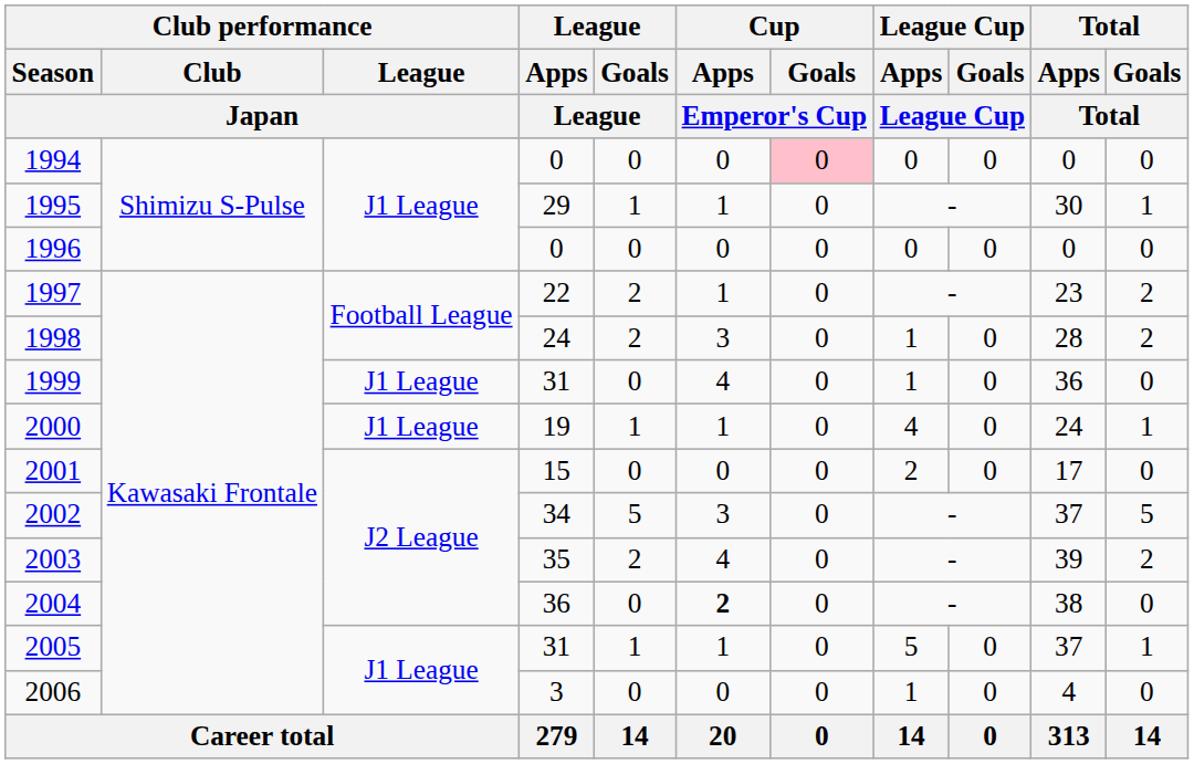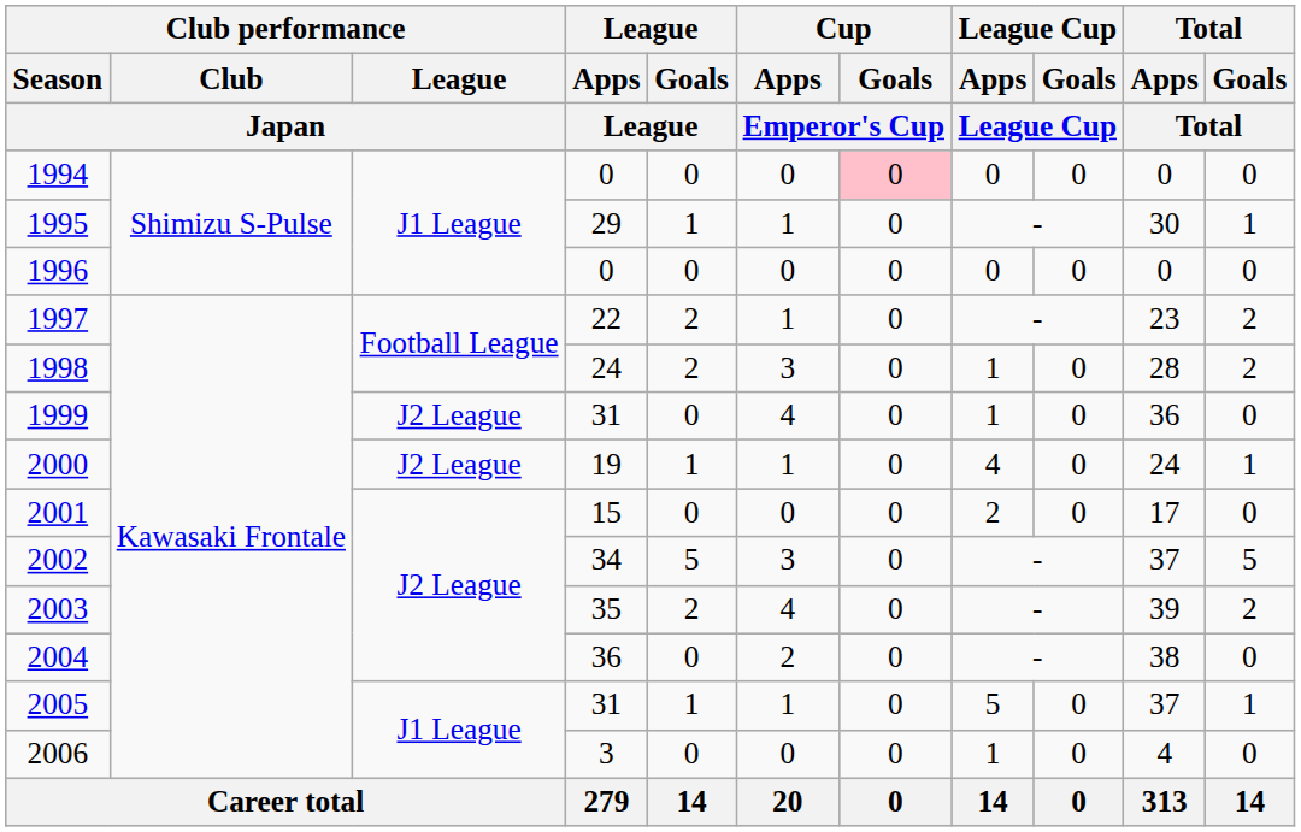 <table class="wikitable" style="text-align:center">
 <tr>
 <th colspan=3>Club performance</th>
 <th colspan=2>League</th>
 <th colspan=2>Cup</th>
 <th colspan=2>League Cup</th>
 <th colspan=2>Total</th>
 </tr>
 <tr>
 <th>Season</th>
 <th>Club</th>
 <th>League</th>
 <th>Apps</th>
 <th>Goals</th>
 <th>Apps</th>
 <th>Goals</th>
 <th>Apps</th>
 <th>Goals</th>
 <th>Apps</th>
 <th>Goals</th>
 </tr>
 <tr>
 <th colspan=3>Japan</th>
 <th colspan=2>League</th>
 <th colspan=2><a href='#'>Emperor's Cup</a></th>
 <th colspan=2><a href='#'>League Cup</a></th>
 <th colspan=2>Total</th>
 </tr>
 <tr>
 <td><a href='#'>1994</a></td>
 <td rowspan="3"><a href='#'>Shimizu S-Pulse</a></td>
 <td rowspan="3"><a href='#'>J1 League</a></td>
 <td>0</td>
 <td>0</td>
 <td>0</td>
 <td style="background: pink;">0</td>
 <td>0</td>
 <td>0</td>
 <td>0</td>
 <td>0</td>
 </tr>
 <tr>
 <td><a href='#'>1995</a></td>
 <td>29</td>
 <td>1</td>
 <td>1</td>
 <td>0</td>
 <td colspan="2">-</td>
 <td>30</td>
 <td>1</td>
 </tr>
 <tr>
 <td><a href='#'>1996</a></td>
 <td>0</td>
 <td>0</td>
 <td>0</td>
 <td>0</td>
 <td>0</td>
 <td>0</td>
 <td>0</td>
 <td>0</td>
 </tr>
 <tr>
 <td><a href='#'>1997</a></td>
 <td rowspan="10"><a href='#'>Kawasaki Frontale</a></td>
 <td rowspan="2"><a href='#'>Football League</a></td>
 <td>22</td>
 <td>2</td>
 <td>1</td>
 <td>0</td>
 <td colspan="2">-</td>
 <td>23</td>
 <td>2</td>
 </tr>
 <tr>
 <td><a href='#'>1998</a></td>
 <td>24</td>
 <td>2</td>
 <td>3</td>
 <td>0</td>
 <td>1</td>
 <td>0</td>
 <td>28</td>
 <td>2</td>
 </tr>
 <tr>
 <td><a href='#'>1999</a></td>
-<td><a href='#'>J1 League</a></td>
+<td><a href='#'>J2 League</a></td>
 <td>31</td>
 <td>0</td>
 <td>4</td>
 <td>0</td>
 <td>1</td>
 <td>0</td>
 <td>36</td>
 <td>0</td>
 </tr>
 <tr>
 <td><a href='#'>2000</a></td>
-<td><a href='#'>J1 League</a></td>
+<td><a href='#'>J2 League</a></td>
 <td>19</td>
 <td>1</td>
 <td>1</td>
 <td>0</td>
 <td>4</td>
 <td>0</td>
 <td>24</td>
 <td>1</td>
 </tr>
 <tr>
 <td><a href='#'>2001</a></td>
 <td rowspan="4"><a href='#'>J2 League</a></td>
 <td>15</td>
 <td>0</td>
 <td>0</td>
 <td>0</td>
 <td>2</td>
 <td>0</td>
 <td>17</td>
 <td>0</td>
 </tr>
 <tr>
 <td><a href='#'>2002</a></td>
 <td>34</td>
 <td>5</td>
 <td>3</td>
 <td>0</td>
 <td colspan="2">-</td>
 <td>37</td>
 <td>5</td>
 </tr>
 <tr>
 <td><a href='#'>2003</a></td>
 <td>35</td>
 <td>2</td>
 <td>4</td>
 <td>0</td>
 <td colspan="2">-</td>
 <td>39</td>
 <td>2</td>
 </tr>
 <tr>
 <td><a href='#'>2004</a></td>
 <td>36</td>
 <td>0</td>
-<td><strong>2</strong></td>
+<td>2</td>
 <td>0</td>
 <td colspan="2">-</td>
 <td>38</td>
 <td>0</td>
 </tr>
 <tr>
 <td><a href='#'>2005</a></td>
 <td rowspan="2"><a href='#'>J1 League</a></td>
 <td>31</td>
 <td>1</td>
 <td>1</td>
 <td>0</td>
 <td>5</td>
 <td>0</td>
 <td>37</td>
 <td>1</td>
 </tr>
 <tr>
 <td>2006</td>
 <td>3</td>
 <td>0</td>
 <td>0</td>
 <td>0</td>
 <td>1</td>
 <td>0</td>
 <td>4</td>
 <td>0</td>
 </tr>
 <tr>
 <th colspan=3>Career total</th>
 <th>279</th>
 <th>14</th>
 <th>20</th>
 <th>0</th>
 <th>14</th>
 <th>0</th>
 <th>313</th>
 <th>14</th>
 </tr>
 </table>
